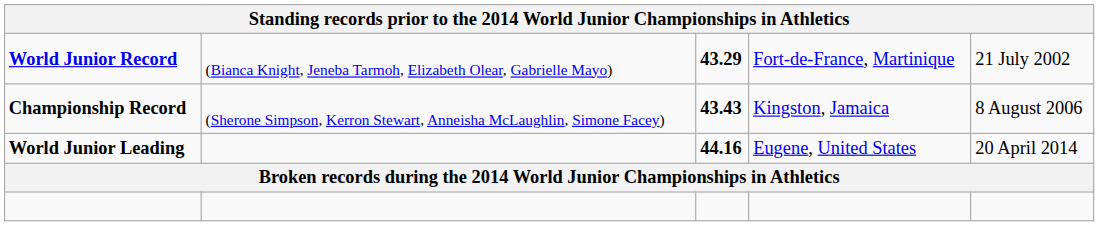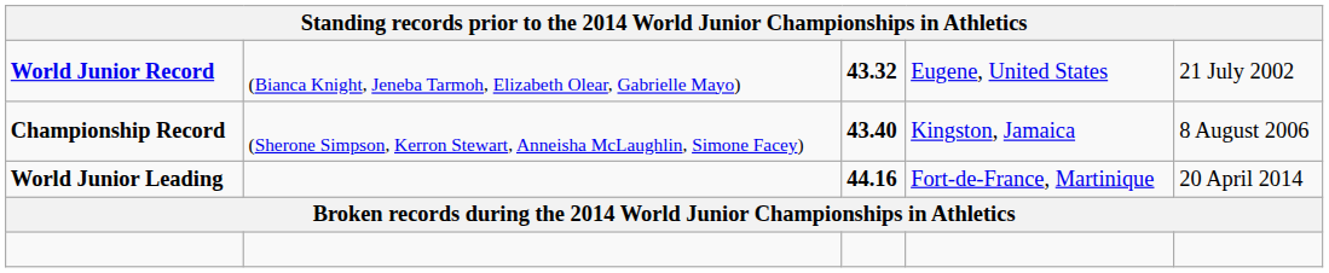 <table class="wikitable" width=75%>
 <tr>
 <th colspan="5">Standing records prior to the 2014 World Junior Championships in Athletics</th>
 </tr>
 <tr>
 <td><strong><a href='#'>World Junior Record</a></strong></td>
 <td><br><small>(<a href='#'>Bianca Knight</a>, <a href='#'>Jeneba Tarmoh</a>, <a href='#'>Elizabeth Olear</a>, <a href='#'>Gabrielle Mayo</a>)</small></td>
-<td><strong>43.29</strong></td>
-<td><a href='#'>Fort-de-France</a>, <a href='#'>Martinique</a></td>
+<td><strong>43.32</strong></td>
+<td><a href='#'>Eugene</a>, <a href='#'>United States</a></td>
 <td>21 July 2002</td>
 </tr>
 <tr>
 <td><strong>Championship Record</strong></td>
 <td><br><small>(<a href='#'>Sherone Simpson</a>, <a href='#'>Kerron Stewart</a>, <a href='#'>Anneisha McLaughlin</a>, <a href='#'>Simone Facey</a>)</small></td>
-<td><strong>43.43</strong></td>
+<td><strong>43.40</strong></td>
 <td><a href='#'>Kingston</a>, <a href='#'>Jamaica</a></td>
 <td>8 August 2006</td>
 </tr>
 <tr>
 <td><strong>World Junior Leading</strong></td>
 <td></td>
 <td><strong>44.16</strong></td>
-<td><a href='#'>Eugene</a>, <a href='#'>United States</a></td>
+<td><a href='#'>Fort-de-France</a>, <a href='#'>Martinique</a></td>
 <td>20 April 2014</td>
 </tr>
 <tr>
 <th colspan="5">Broken records during the 2014 World Junior Championships in Athletics</th>
 </tr>
 <tr>
 <td> </td>
 <td></td>
 <td></td>
 <td></td>
 <td></td>
 </tr>
 </table>
